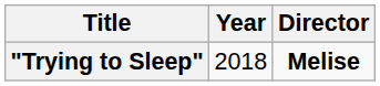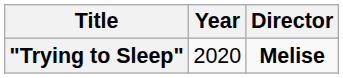 <table class="wikitable plainrowheaders" style="text-align:center;">
 <tr>
 <th scope="col">Title</th>
 <th scope="col">Year</th>
 <th scope="col">Director</th>
 </tr>
 <tr>
 <th scope="row">"Trying to Sleep"</th>
-<td>2018</td>
+<td>2020</td>
 <td><strong>Melise</strong></td>
 </tr>
 </table>
